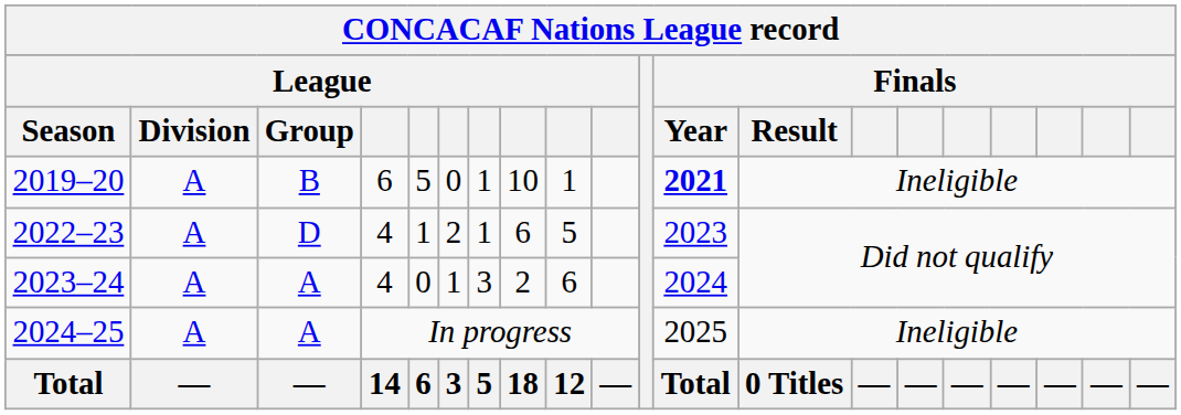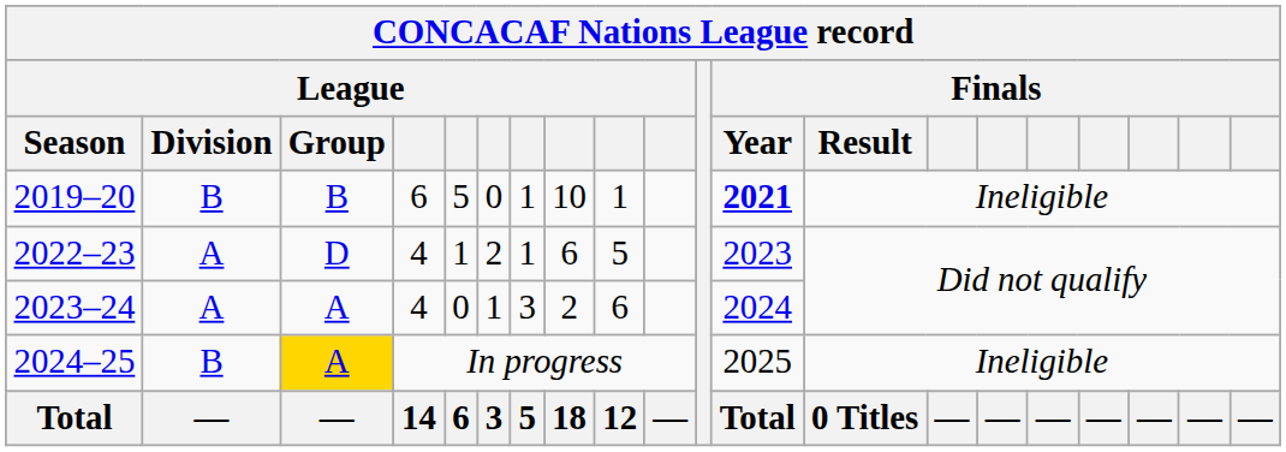 <table class="wikitable" style="text-align: center;">
 <tr>
 <th colspan=21><a href='#'>CONCACAF Nations League</a> record</th>
 </tr>
 <tr>
 <th colspan=10>League</th>
 <th rowspan=7></th>
 <th colspan=9>Finals</th>
 </tr>
 <tr>
 <th>Season</th>
 <th>Division</th>
 <th>Group</th>
 <th></th>
 <th></th>
 <th></th>
 <th></th>
 <th></th>
 <th></th>
 <th></th>
 <th>Year</th>
 <th>Result</th>
 <th></th>
 <th></th>
 <th></th>
 <th></th>
 <th></th>
 <th></th>
 <th></th>
 </tr>
 <tr>
 <td><a href='#'>2019–20</a></td>
-<td><a href='#'>A</a></td>
+<td><a href='#'>B</a></td>
 <td><a href='#'>B</a></td>
 <td>6</td>
 <td>5</td>
 <td>0</td>
 <td>1</td>
 <td>10</td>
 <td>1</td>
 <td></td>
 <td><strong> <a href='#'>2021</a></strong></td>
 <td colspan=8><em>Ineligible</em></td>
 </tr>
 <tr>
 <td><a href='#'>2022–23</a></td>
 <td><a href='#'>A</a></td>
 <td><a href='#'>D</a></td>
 <td>4</td>
 <td>1</td>
 <td>2</td>
 <td>1</td>
 <td>6</td>
 <td>5</td>
 <td></td>
 <td> <a href='#'>2023</a></td>
 <td colspan=8 rowspan=2><em>Did not qualify</em></td>
 </tr>
 <tr>
 <td><a href='#'>2023–24</a></td>
 <td><a href='#'>A</a></td>
 <td><a href='#'>A</a></td>
 <td>4</td>
 <td>0</td>
 <td>1</td>
 <td>3</td>
 <td>2</td>
 <td>6</td>
 <td></td>
 <td> <a href='#'>2024</a></td>
 </tr>
 <tr>
 <td><a href='#'>2024–25</a></td>
-<td><a href='#'>A</a></td>
-<td><a href='#'>A</a></td>
+<td><a href='#'>B</a></td>
+<td style="background: gold;"><a href='#'>A</a></td>
 <td colspan=7><em>In progress</em></td>
 <td> 2025</td>
 <td colspan=8><em>Ineligible</em></td>
 </tr>
 <tr>
 <th>Total</th>
 <th>—</th>
 <th>—</th>
 <th>14</th>
 <th>6</th>
 <th>3</th>
 <th>5</th>
 <th>18</th>
 <th>12</th>
 <th>—</th>
 <th>Total</th>
 <th>0 Titles</th>
 <th>—</th>
 <th>—</th>
 <th>—</th>
 <th>—</th>
 <th>—</th>
 <th>—</th>
 <th>—</th>
 </tr>
 </table>
